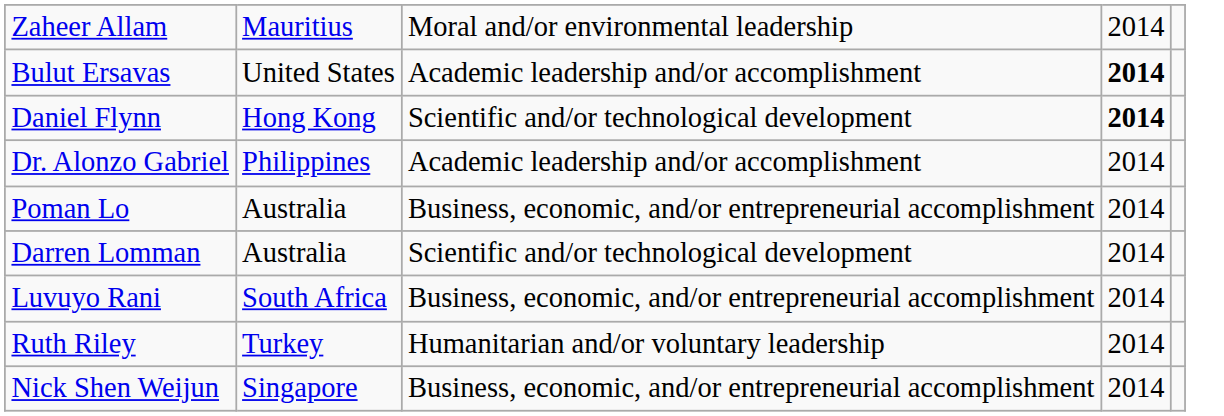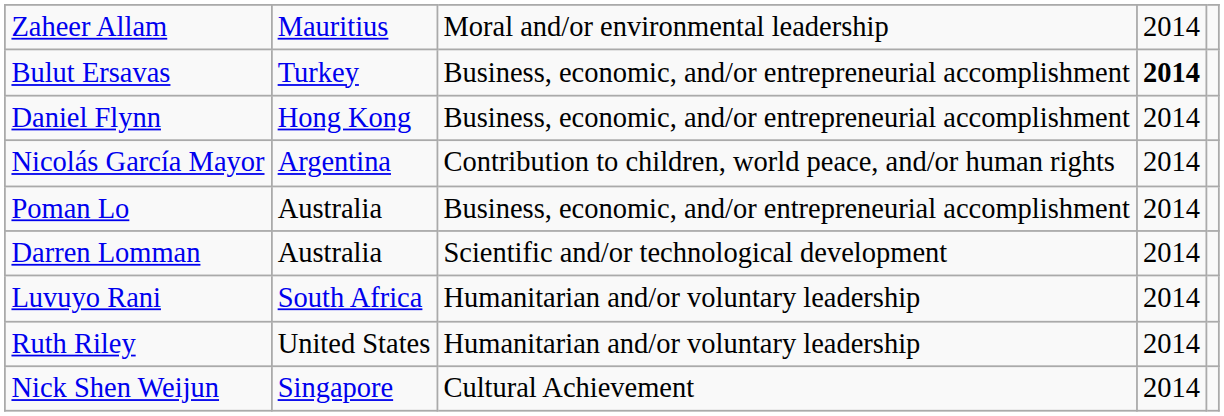 <table class="wikitable">
 <tr>
 <td><a href='#'>Zaheer Allam</a></td>
 <td><a href='#'>Mauritius</a></td>
 <td>Moral and/or environmental leadership</td>
 <td style="text-align:right;">2014</td>
 <td></td>
 </tr>
 <tr>
 <td><a href='#'>Bulut Ersavas</a></td>
-<td>United States</td>
-<td>Academic leadership and/or accomplishment</td>
+<td><a href='#'>Turkey</a></td>
+<td>Business, economic, and/or entrepreneurial accomplishment</td>
 <td style="text-align:right;"><strong>2014</strong></td>
 <td></td>
 </tr>
 <tr>
 <td><a href='#'>Daniel Flynn</a></td>
 <td><a href='#'>Hong Kong</a></td>
-<td>Scientific and/or technological development</td>
-<td style="text-align:right;"><strong>2014</strong></td>
+<td>Business, economic, and/or entrepreneurial accomplishment</td>
+<td style="text-align:right;">2014</td>
 <td></td>
 </tr>
 <tr>
-<td><a href='#'>Dr. Alonzo Gabriel</a></td>
-<td><a href='#'>Philippines</a></td>
-<td>Academic leadership and/or accomplishment</td>
+<td><a href='#'>Nicolás García Mayor</a></td>
+<td><a href='#'>Argentina</a></td>
+<td>Contribution to children, world peace, and/or human rights</td>
 <td style="text-align:right;">2014</td>
 <td></td>
 </tr>
 <tr>
 <td><a href='#'>Poman Lo</a></td>
 <td>Australia</td>
 <td>Business, economic, and/or entrepreneurial accomplishment</td>
 <td style="text-align:right;">2014</td>
 <td></td>
 </tr>
 <tr>
 <td><a href='#'>Darren Lomman</a></td>
 <td>Australia</td>
 <td>Scientific and/or technological development</td>
 <td style="text-align:right;">2014</td>
 <td></td>
 </tr>
 <tr>
 <td><a href='#'>Luvuyo Rani</a></td>
 <td><a href='#'>South Africa</a></td>
-<td>Business, economic, and/or entrepreneurial accomplishment</td>
+<td>Humanitarian and/or voluntary leadership</td>
 <td style="text-align:right;">2014</td>
 <td></td>
 </tr>
 <tr>
 <td><a href='#'>Ruth Riley</a></td>
-<td><a href='#'>Turkey</a></td>
+<td>United States</td>
 <td>Humanitarian and/or voluntary leadership</td>
 <td style="text-align:right;">2014</td>
 <td></td>
 </tr>
 <tr>
 <td><a href='#'>Nick Shen Weijun</a></td>
 <td><a href='#'>Singapore</a></td>
-<td>Business, economic, and/or entrepreneurial accomplishment</td>
+<td>Cultural Achievement</td>
 <td style="text-align:right;">2014</td>
 <td></td>
 </tr>
 </table>
